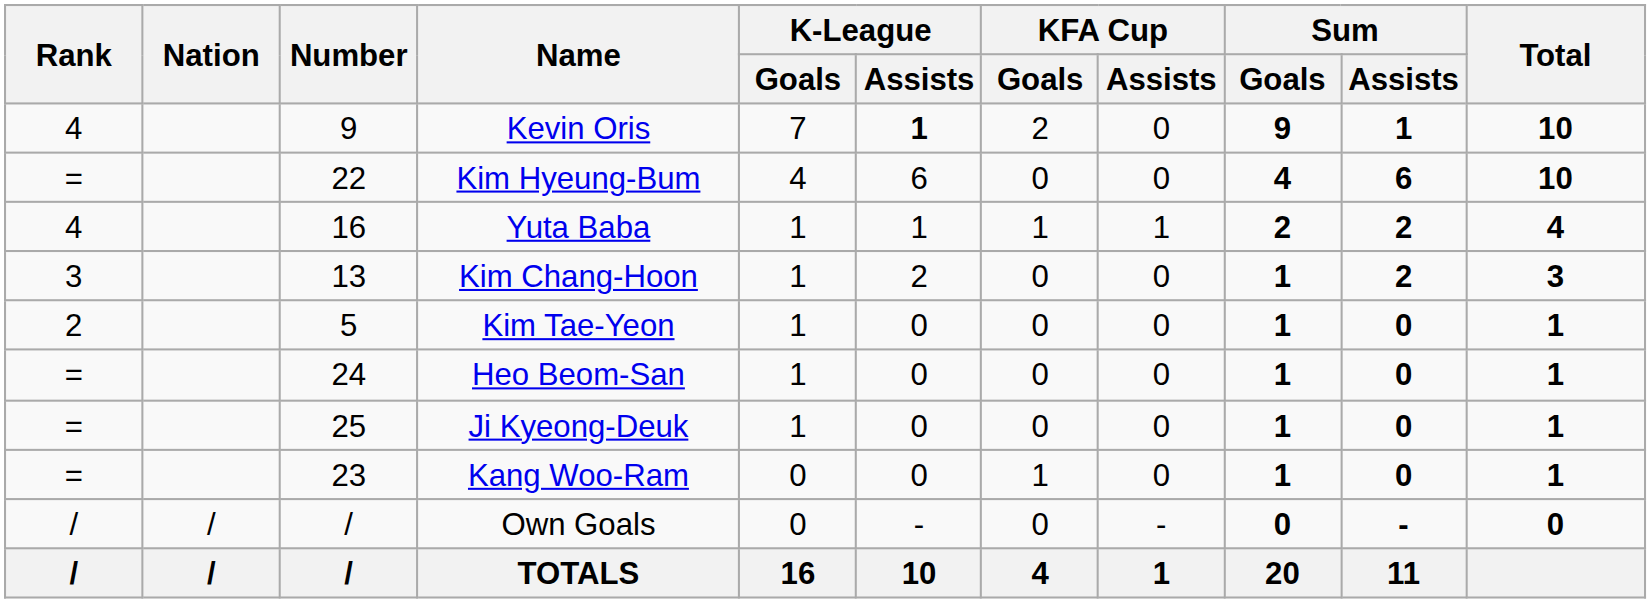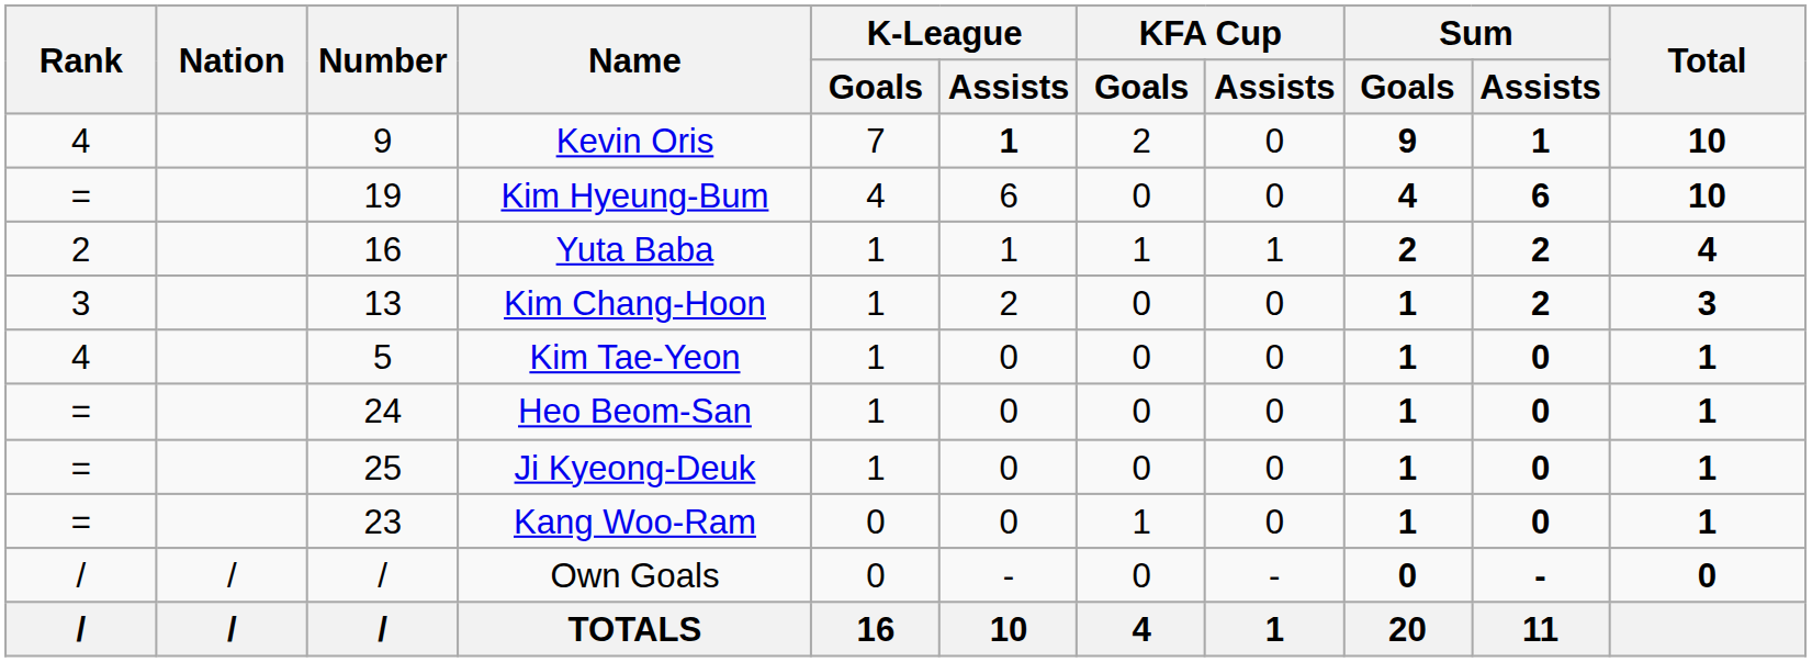 <table class="wikitable" style="font-size: 95%; text-align: center;">
 <tr>
 <th rowspan=2 width=60>Rank</th>
 <th rowspan=2 width=60>Nation</th>
 <th rowspan=2 width=60>Number</th>
 <th rowspan=2 width=150>Name</th>
 <th colspan=2 width=100>K-League</th>
 <th colspan=2 width=100>KFA Cup</th>
 <th colspan=2 width=100>Sum</th>
 <th rowspan=2 width=80>Total</th>
 </tr>
 <tr>
 <th width=50>Goals</th>
 <th width=50>Assists</th>
 <th width=50>Goals</th>
 <th width=50>Assists</th>
 <th width=50>Goals</th>
 <th width=50>Assists</th>
 </tr>
 <tr>
 <td>4</td>
 <td></td>
 <td>9</td>
 <td><a href='#'>Kevin Oris</a></td>
 <td>7</td>
 <td><strong>1</strong></td>
 <td>2</td>
 <td>0</td>
 <td><strong>9</strong></td>
 <td><strong>1</strong></td>
 <td><strong>10</strong></td>
 </tr>
 <tr>
 <td>=</td>
 <td></td>
-<td>22</td>
+<td>19</td>
 <td><a href='#'>Kim Hyeung-Bum</a></td>
 <td>4</td>
 <td>6</td>
 <td>0</td>
 <td>0</td>
 <td><strong>4</strong></td>
 <td><strong>6</strong></td>
 <td><strong>10</strong></td>
 </tr>
 <tr>
-<td>4</td>
+<td>2</td>
 <td></td>
 <td>16</td>
 <td><a href='#'>Yuta Baba</a></td>
 <td>1</td>
 <td>1</td>
 <td>1</td>
 <td>1</td>
 <td><strong>2</strong></td>
 <td><strong>2</strong></td>
 <td><strong>4</strong></td>
 </tr>
 <tr>
 <td>3</td>
 <td></td>
 <td>13</td>
 <td><a href='#'>Kim Chang-Hoon</a></td>
 <td>1</td>
 <td>2</td>
 <td>0</td>
 <td>0</td>
 <td><strong>1</strong></td>
 <td><strong>2</strong></td>
 <td><strong>3</strong></td>
 </tr>
 <tr>
-<td>2</td>
+<td>4</td>
 <td></td>
 <td>5</td>
 <td><a href='#'>Kim Tae-Yeon</a></td>
 <td>1</td>
 <td>0</td>
 <td>0</td>
 <td>0</td>
 <td><strong>1</strong></td>
 <td><strong>0</strong></td>
 <td><strong>1</strong></td>
 </tr>
 <tr>
 <td>=</td>
 <td></td>
 <td>24</td>
 <td><a href='#'>Heo Beom-San</a></td>
 <td>1</td>
 <td>0</td>
 <td>0</td>
 <td>0</td>
 <td><strong>1</strong></td>
 <td><strong>0</strong></td>
 <td><strong>1</strong></td>
 </tr>
 <tr>
 <td>=</td>
 <td></td>
 <td>25</td>
 <td><a href='#'>Ji Kyeong-Deuk</a></td>
 <td>1</td>
 <td>0</td>
 <td>0</td>
 <td>0</td>
 <td><strong>1</strong></td>
 <td><strong>0</strong></td>
 <td><strong>1</strong></td>
 </tr>
 <tr>
 <td>=</td>
 <td></td>
 <td>23</td>
 <td><a href='#'>Kang Woo-Ram</a></td>
 <td>0</td>
 <td>0</td>
 <td>1</td>
 <td>0</td>
 <td><strong>1</strong></td>
 <td><strong>0</strong></td>
 <td><strong>1</strong></td>
 </tr>
 <tr>
 <td>/</td>
 <td>/</td>
 <td>/</td>
 <td>Own Goals</td>
 <td>0</td>
 <td>-</td>
 <td>0</td>
 <td>-</td>
 <td><strong>0</strong></td>
 <td><strong>-</strong></td>
 <td><strong>0</strong></td>
 </tr>
 <tr>
 <th>/</th>
 <th>/</th>
 <th>/</th>
 <th>TOTALS</th>
 <th>16</th>
 <th>10</th>
 <th>4</th>
 <th>1</th>
 <th>20</th>
 <th>11</th>
 <th></th>
 </tr>
 </table>
